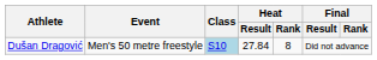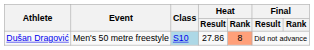 <table class="wikitable" style="font-size:90%">
 <tr>
 <th rowspan="2">Athlete</th>
 <th rowspan="2">Event</th>
 <th rowspan="2">Class</th>
 <th colspan="2">Heat</th>
 <th colspan="2">Final</th>
 </tr>
 <tr style="font-size:95%">
 <th>Result</th>
 <th>Rank</th>
 <th>Result</th>
 <th>Rank</th>
 </tr>
 <tr>
 <td><a href='#'>Dušan Dragović</a></td>
 <td>Men's 50 metre freestyle</td>
 <td style="background: lightblue;"><a href='#'>S10</a></td>
-<td align=center>27.84</td>
-<td align=center>8</td>
+<td align=center>27.86</td>
+<td align=center style="background: lightsalmon;">8</td>
 <td colspan=2 align=center><small>Did not advance</small></td>
 </tr>
 </table>
